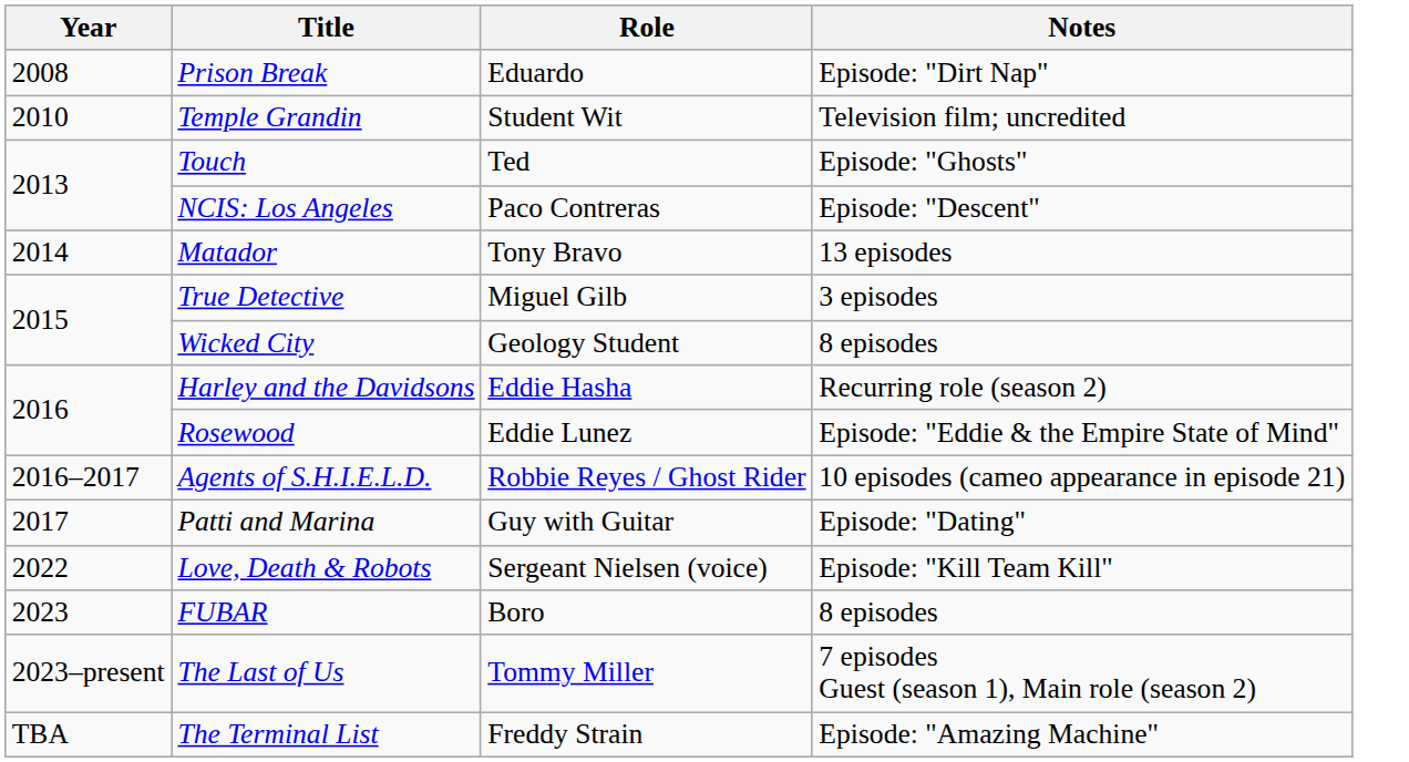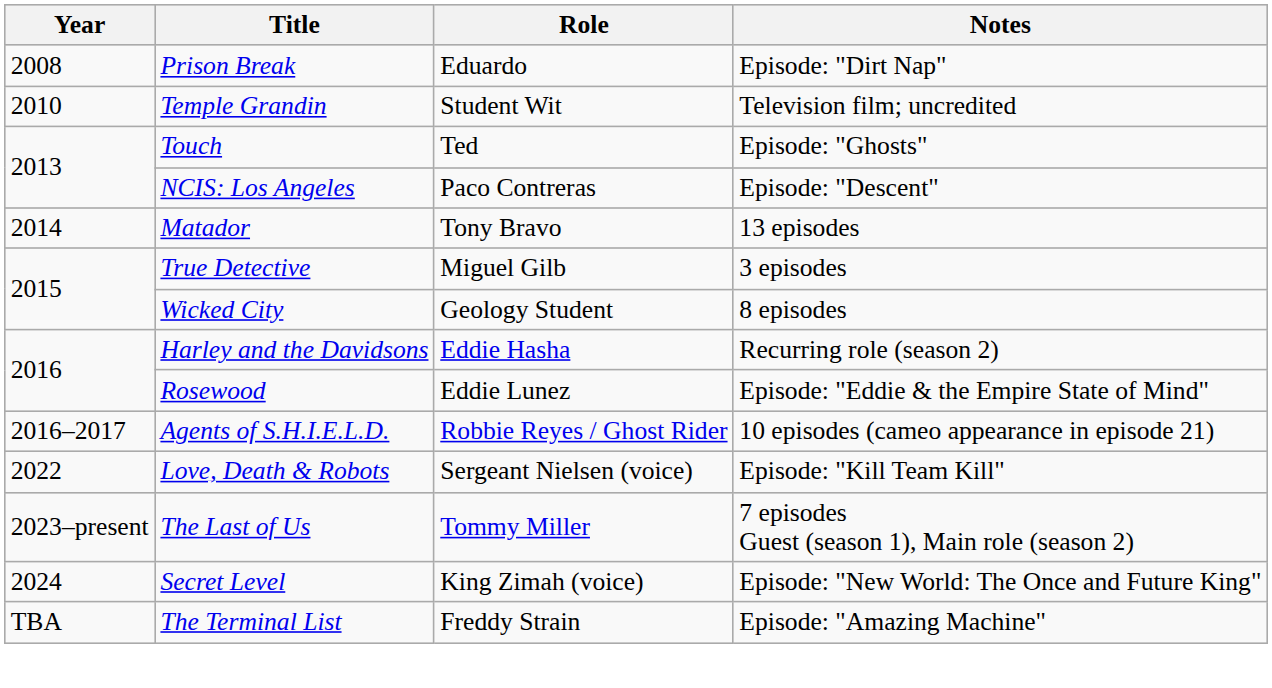 <table class="wikitable">
 <tr>
 <th>Year</th>
 <th>Title</th>
 <th>Role</th>
 <th>Notes</th>
 </tr>
 <tr>
 <td>2008</td>
 <td><em><a href='#'>Prison Break</a></em></td>
 <td>Eduardo</td>
 <td>Episode: "Dirt Nap"</td>
 </tr>
 <tr>
 <td>2010</td>
 <td><em><a href='#'>Temple Grandin</a></em></td>
 <td>Student Wit</td>
 <td>Television film; uncredited</td>
 </tr>
 <tr>
 <td rowspan="2">2013</td>
 <td><em><a href='#'>Touch</a></em></td>
 <td>Ted</td>
 <td>Episode: "Ghosts"</td>
 </tr>
 <tr>
 <td><em><a href='#'>NCIS: Los Angeles</a></em></td>
 <td>Paco Contreras</td>
 <td>Episode: "Descent"</td>
 </tr>
 <tr>
 <td>2014</td>
 <td><em><a href='#'>Matador</a></em></td>
 <td>Tony Bravo</td>
 <td>13 episodes</td>
 </tr>
 <tr>
 <td rowspan="2">2015</td>
 <td><em><a href='#'>True Detective</a></em></td>
 <td>Miguel Gilb</td>
 <td>3 episodes</td>
 </tr>
 <tr>
 <td><em><a href='#'>Wicked City</a></em></td>
 <td>Geology Student</td>
 <td>8 episodes</td>
 </tr>
 <tr>
 <td rowspan="2">2016</td>
 <td><em><a href='#'>Harley and the Davidsons</a></em></td>
 <td><a href='#'>Eddie Hasha</a></td>
 <td>Recurring role (season 2)</td>
 </tr>
 <tr>
 <td><em><a href='#'>Rosewood</a></em></td>
 <td>Eddie Lunez</td>
 <td>Episode: "Eddie & the Empire State of Mind"</td>
 </tr>
 <tr>
 <td>2016–2017</td>
 <td><em><a href='#'>Agents of S.H.I.E.L.D.</a></em></td>
 <td><a href='#'>Robbie Reyes / Ghost Rider</a></td>
 <td>10 episodes (cameo appearance in episode 21)</td>
 </tr>
 <tr>
-<td>2017</td>
-<td><em>Patti and Marina</em></td>
-<td>Guy with Guitar</td>
-<td>Episode: "Dating"</td>
-</tr>
-<tr>
 <td>2022</td>
 <td><em><a href='#'>Love, Death & Robots</a></em></td>
 <td>Sergeant Nielsen (voice)</td>
 <td>Episode: "Kill Team Kill"</td>
-</tr>
-<tr>
-<td>2023</td>
-<td><em><a href='#'>FUBAR</a></em></td>
-<td>Boro</td>
-<td>8 episodes</td>
 </tr>
 <tr>
 <td>2023–present</td>
 <td><em><a href='#'>The Last of Us</a></em></td>
 <td><a href='#'>Tommy Miller</a></td>
 <td>7 episodes<br>Guest (season 1), Main role (season 2)</td>
 </tr>
 <tr>
+<td>2024</td>
+<td><em><a href='#'>Secret Level</a></em></td>
+<td>King Zimah (voice)</td>
+<td>Episode: "New World: The Once and Future King"</td>
+</tr>
+<tr>
 <td>TBA</td>
 <td><em><a href='#'>The Terminal List</a></em></td>
 <td>Freddy Strain</td>
 <td>Episode: "Amazing Machine"</td>
 </tr>
 </table>
